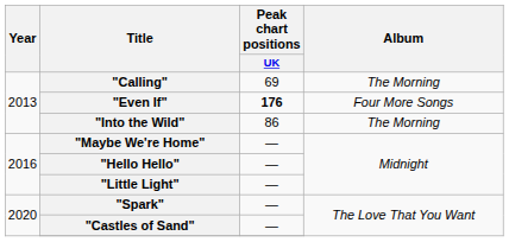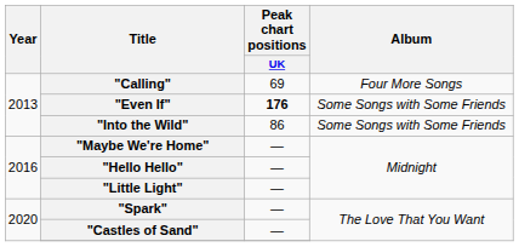 <table class="wikitable plainrowheaders" style="text-align:center;">
 <tr>
 <th scope="col" rowspan="2" style="width:1em;">Year</th>
 <th scope="col" rowspan="2" style="width:15em;">Title</th>
 <th scope="col" colspan="1">Peak chart positions</th>
 <th scope="col" rowspan="2" style="width:15em;">Album</th>
 </tr>
 <tr>
 <th scope="col" style="width:3em;font-size:85%;"><a href='#'>UK</a><br></th>
 </tr>
 <tr>
 <td rowspan="3">2013</td>
 <th scope="row">"Calling"</th>
 <td>69</td>
-<td><em>The Morning</em></td>
+<td><em>Four More Songs</em></td>
 </tr>
 <tr>
 <th scope="row">"Even If"</th>
 <td><strong>176</strong></td>
-<td><em>Four More Songs</em></td>
+<td><em>Some Songs with Some Friends</em></td>
 </tr>
 <tr>
 <th scope="row">"Into the Wild"</th>
 <td>86</td>
-<td><em>The Morning</em></td>
+<td><em>Some Songs with Some Friends</em></td>
 </tr>
 <tr>
 <td rowspan="3">2016</td>
 <th scope="row">"Maybe We're Home"</th>
 <td>—</td>
 <td rowspan="3"><em>Midnight</em></td>
 </tr>
 <tr>
 <th scope="row">"Hello Hello"</th>
 <td>—</td>
 </tr>
 <tr>
 <th scope="row">"Little Light"</th>
 <td>—</td>
 </tr>
 <tr>
 <td rowspan="3">2020</td>
 <th scope="row">"Spark"</th>
 <td>—</td>
 <td rowspan="3"><em>The Love That You Want</em></td>
 </tr>
 <tr>
 <th scope="row">"Castles of Sand"</th>
 <td>—</td>
 </tr>
 <tr>
 </tr>
 </table>
